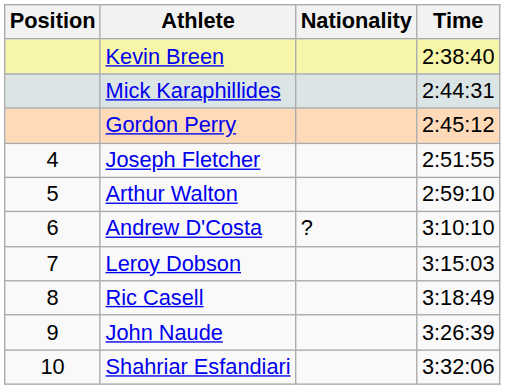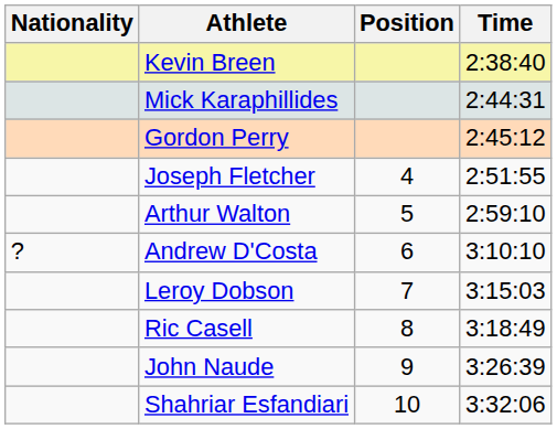 <table class="wikitable sortable">
 <tr>
+<th>Nationality</th>
+<th>Athlete</th>
 <th>Position</th>
-<th>Athlete</th>
-<th>Nationality</th>
 <th>Time</th>
 </tr>
 <tr bgcolor="#F7F6A8">
+<td></td>
+<td><a href='#'>Kevin Breen</a></td>
 <td align=center></td>
-<td><a href='#'>Kevin Breen</a></td>
-<td></td>
 <td>2:38:40</td>
 </tr>
 <tr bgcolor="#DCE5E5">
+<td></td>
+<td><a href='#'>Mick Karaphillides</a></td>
 <td align=center></td>
-<td><a href='#'>Mick Karaphillides</a></td>
-<td></td>
 <td>2:44:31</td>
 </tr>
 <tr bgcolor="#FFDAB9">
+<td></td>
+<td><a href='#'>Gordon Perry</a></td>
 <td align=center></td>
-<td><a href='#'>Gordon Perry</a></td>
-<td></td>
 <td>2:45:12</td>
 </tr>
 <tr>
+<td></td>
+<td><a href='#'>Joseph Fletcher</a></td>
 <td align=center>4</td>
-<td><a href='#'>Joseph Fletcher</a></td>
-<td></td>
 <td>2:51:55</td>
 </tr>
 <tr>
+<td></td>
+<td><a href='#'>Arthur Walton</a></td>
 <td align=center>5</td>
-<td><a href='#'>Arthur Walton</a></td>
-<td></td>
 <td>2:59:10</td>
 </tr>
 <tr>
+<td>?</td>
+<td><a href='#'>Andrew D'Costa</a></td>
 <td align=center>6</td>
-<td><a href='#'>Andrew D'Costa</a></td>
-<td>?</td>
 <td>3:10:10</td>
 </tr>
 <tr>
+<td></td>
+<td><a href='#'>Leroy Dobson</a></td>
 <td align=center>7</td>
-<td><a href='#'>Leroy Dobson</a></td>
-<td></td>
 <td>3:15:03</td>
 </tr>
 <tr>
+<td></td>
+<td><a href='#'>Ric Casell</a></td>
 <td align=center>8</td>
-<td><a href='#'>Ric Casell</a></td>
-<td></td>
 <td>3:18:49</td>
 </tr>
 <tr>
+<td></td>
+<td><a href='#'>John Naude</a></td>
 <td align=center>9</td>
-<td><a href='#'>John Naude</a></td>
-<td></td>
 <td>3:26:39</td>
 </tr>
 <tr>
+<td></td>
+<td><a href='#'>Shahriar Esfandiari</a></td>
 <td align=center>10</td>
-<td><a href='#'>Shahriar Esfandiari</a></td>
-<td></td>
 <td>3:32:06</td>
 </tr>
 </table>
